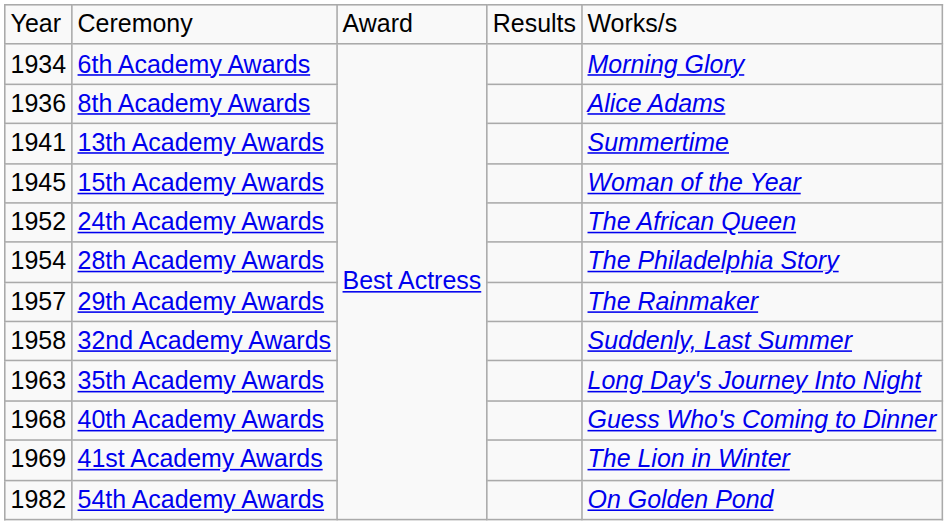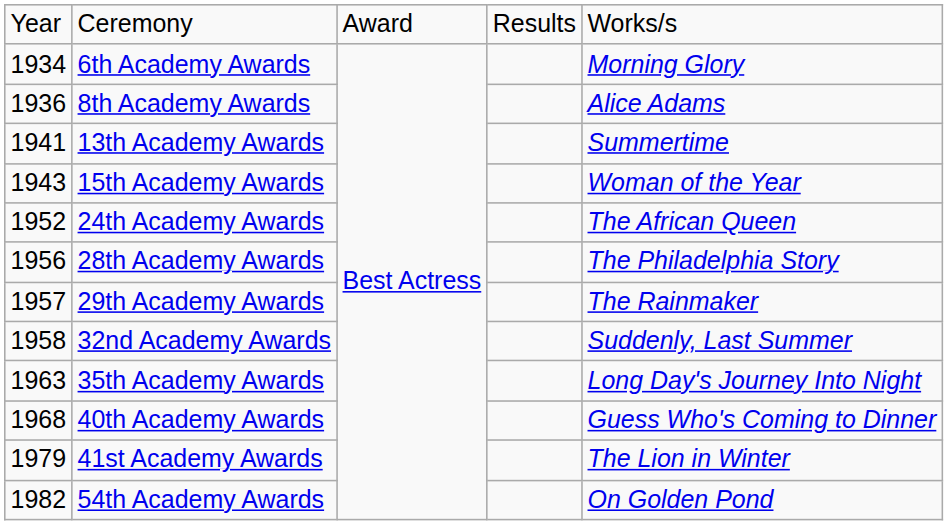 <table class="wikitable">
 <tr>
 <td>Year</td>
 <td>Ceremony</td>
 <td>Award</td>
 <td>Results</td>
 <td>Works/s</td>
 </tr>
 <tr>
 <td>1934</td>
 <td><a href='#'>6th Academy Awards</a></td>
 <td rowspan="12"><a href='#'>Best Actress</a></td>
 <td></td>
 <td><em><a href='#'>Morning Glory</a></em></td>
 </tr>
 <tr>
 <td>1936</td>
 <td><a href='#'>8th Academy Awards</a></td>
 <td></td>
 <td><em><a href='#'>Alice Adams</a></em></td>
 </tr>
 <tr>
 <td>1941</td>
 <td><a href='#'>13th Academy Awards</a></td>
 <td></td>
 <td><em><a href='#'>Summertime</a></em></td>
 </tr>
 <tr>
-<td>1945</td>
+<td>1943</td>
 <td><a href='#'>15th Academy Awards</a></td>
 <td></td>
 <td><em><a href='#'>Woman of the Year</a></em></td>
 </tr>
 <tr>
 <td>1952</td>
 <td><a href='#'>24th Academy Awards</a></td>
 <td></td>
 <td><em><a href='#'>The African Queen</a></em></td>
 </tr>
 <tr>
-<td>1954</td>
+<td>1956</td>
 <td><a href='#'>28th Academy Awards</a></td>
 <td></td>
 <td><em><a href='#'>The Philadelphia Story</a></em></td>
 </tr>
 <tr>
 <td>1957</td>
 <td><a href='#'>29th Academy Awards</a></td>
 <td></td>
 <td><em><a href='#'>The Rainmaker</a></em></td>
 </tr>
 <tr>
 <td>1958</td>
 <td><a href='#'>32nd Academy Awards</a></td>
 <td></td>
 <td><em><a href='#'>Suddenly, Last Summer</a></em></td>
 </tr>
 <tr>
 <td>1963</td>
 <td><a href='#'>35th Academy Awards</a></td>
 <td></td>
 <td><em><a href='#'>Long Day's Journey Into Night</a></em></td>
 </tr>
 <tr>
 <td>1968</td>
 <td><a href='#'>40th Academy Awards</a></td>
 <td></td>
 <td><em><a href='#'>Guess Who's Coming to Dinner</a></em></td>
 </tr>
 <tr>
-<td>1969</td>
+<td>1979</td>
 <td><a href='#'>41st Academy Awards</a></td>
 <td></td>
 <td><em><a href='#'>The Lion in Winter</a></em> </td>
 </tr>
 <tr>
 <td>1982</td>
 <td><a href='#'>54th Academy Awards</a></td>
 <td></td>
 <td><em><a href='#'>On Golden Pond</a></em></td>
 </tr>
 </table>
